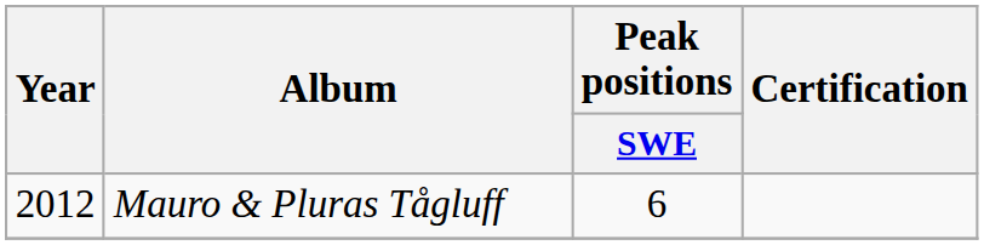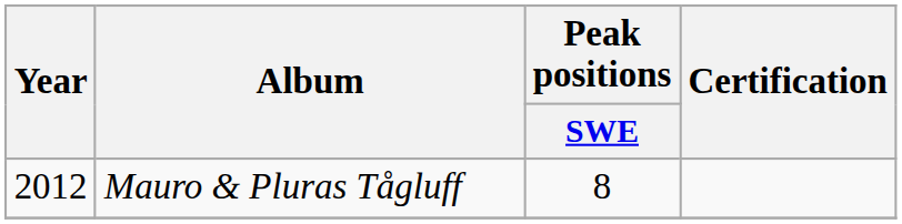 <table class="wikitable">
 <tr>
 <th align="center" rowspan="2" width="10">Year</th>
 <th align="center" rowspan="2" width="180">Album</th>
 <th align="center" colspan="1" width="20">Peak positions</th>
 <th align="center" rowspan="2" width="70">Certification</th>
 </tr>
 <tr>
 <th scope="col" style="width:3em;font-size:90%;"><a href='#'>SWE</a><br></th>
 </tr>
 <tr>
 <td style="text-align:center;">2012</td>
 <td><em>Mauro & Pluras Tågluff</em></td>
-<td style="text-align:center;">6</td>
+<td style="text-align:center;">8</td>
 <td></td>
 </tr>
 <tr>
 </tr>
 </table>
